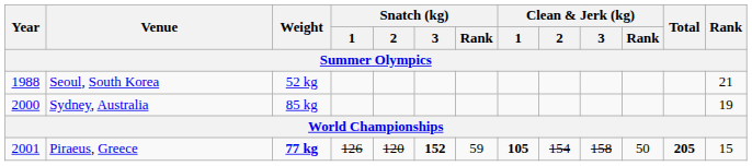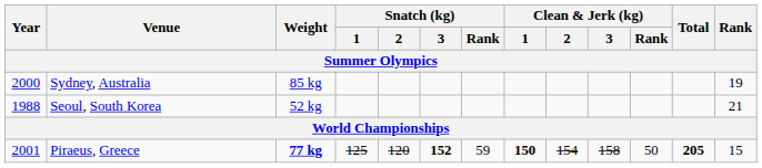 <table class = "wikitable" style="text-align:center;">
 <tr>
 <th rowspan=2 width=40>Year</th>
 <th rowspan=2 width=250>Venue</th>
 <th rowspan=2 width=60>Weight</th>
 <th colspan=4>Snatch (kg)</th>
 <th colspan=4>Clean & Jerk (kg)</th>
 <th rowspan=2 width=40>Total</th>
 <th rowspan=2 width=40>Rank</th>
 </tr>
 <tr>
 <th width=40>1</th>
 <th width=40>2</th>
 <th width=40>3</th>
 <th width=40>Rank</th>
 <th width=40>1</th>
 <th width=40>2</th>
 <th width=40>3</th>
 <th width=40>Rank</th>
 </tr>
 <tr>
 <th colspan=13><a href='#'>Summer Olympics</a></th>
 </tr>
 <tr>
+<td><a href='#'>2000</a></td>
+<td align=left> <a href='#'>Sydney</a>, <a href='#'>Australia</a></td>
+<td><a href='#'>85 kg</a></td>
+<td></td>
+<td></td>
+<td></td>
+<td></td>
+<td></td>
+<td></td>
+<td></td>
+<td></td>
+<td></td>
+<td>19</td>
+</tr>
+<tr>
 <td><a href='#'>1988</a></td>
 <td align=left> <a href='#'>Seoul</a>, <a href='#'>South Korea</a></td>
 <td><a href='#'>52 kg</a></td>
 <td></td>
 <td></td>
 <td></td>
 <td></td>
 <td></td>
 <td></td>
 <td></td>
 <td></td>
 <td></td>
 <td>21</td>
 </tr>
 <tr>
-<td><a href='#'>2000</a></td>
-<td align=left> <a href='#'>Sydney</a>, <a href='#'>Australia</a></td>
-<td><a href='#'>85 kg</a></td>
-<td></td>
-<td></td>
-<td></td>
-<td></td>
-<td></td>
-<td></td>
-<td></td>
-<td></td>
-<td></td>
-<td>19</td>
-</tr>
-<tr>
 <th colspan=13><a href='#'>World Championships</a></th>
 </tr>
 <tr>
 <td><a href='#'>2001</a></td>
 <td align=left> <a href='#'>Piraeus</a>, <a href='#'>Greece</a></td>
 <td><strong><a href='#'>77 kg</a></strong></td>
-<td><s>126</s></td>
+<td><s>125</s></td>
 <td><s>120</s></td>
 <td><strong>152</strong></td>
 <td>59</td>
-<td><strong>105</strong></td>
+<td><strong>150</strong></td>
 <td><s>154</s></td>
 <td><s>158</s></td>
 <td>50</td>
 <td><strong>205</strong></td>
 <td>15</td>
 </tr>
 </table>
